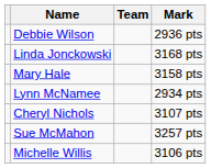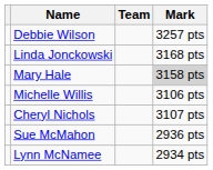 <table class=wikitable>
 <tr>
 <th></th>
 <th>Name</th>
 <th>Team</th>
 <th>Mark</th>
 </tr>
 <tr>
 <td></td>
 <td><a href='#'>Debbie Wilson</a></td>
 <td></td>
-<td>2936 pts</td>
+<td>3257 pts</td>
 </tr>
 <tr>
 <td></td>
 <td><a href='#'>Linda Jonckowski</a></td>
 <td></td>
 <td>3168 pts</td>
 </tr>
 <tr>
 <td></td>
 <td><a href='#'>Mary Hale</a></td>
 <td></td>
-<td>3158 pts</td>
+<td style="background: lightgrey;">3158 pts</td>
 </tr>
 <tr>
 <td></td>
-<td><a href='#'>Lynn McNamee</a></td>
+<td><a href='#'>Michelle Willis</a></td>
 <td></td>
-<td>2934 pts</td>
+<td>3106 pts</td>
 </tr>
 <tr>
 <td></td>
 <td><a href='#'>Cheryl Nichols</a></td>
 <td></td>
 <td>3107 pts</td>
 </tr>
 <tr>
 <td></td>
 <td><a href='#'>Sue McMahon</a></td>
 <td></td>
-<td>3257 pts</td>
+<td>2936 pts</td>
 </tr>
 <tr>
 <td></td>
-<td><a href='#'>Michelle Willis</a></td>
+<td><a href='#'>Lynn McNamee</a></td>
 <td></td>
-<td>3106 pts</td>
+<td>2934 pts</td>
 </tr>
 </table>
